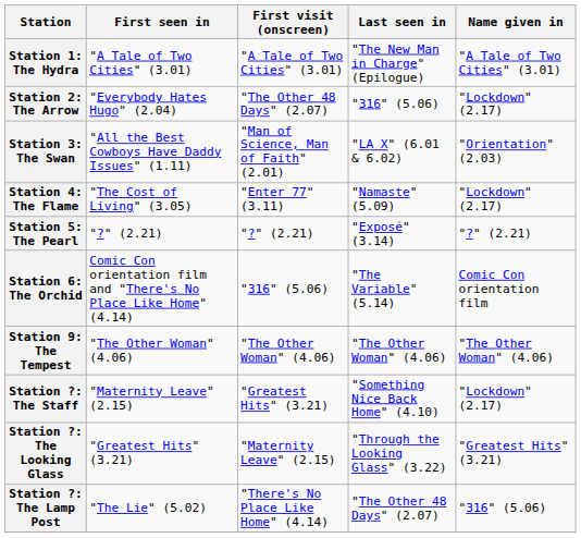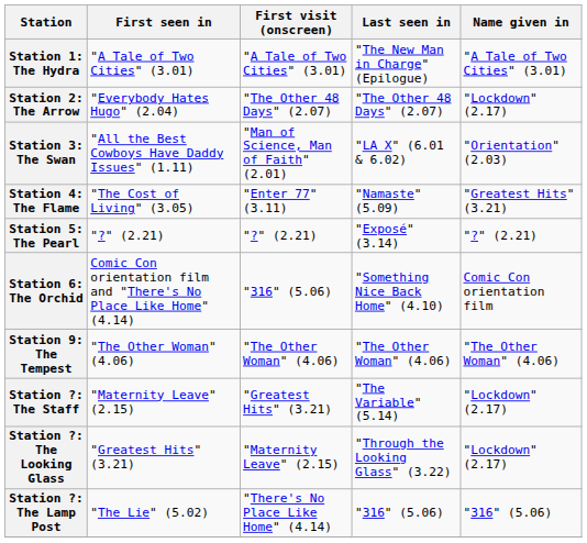 <table class="wikitable">
 <tr>
 <th>Station</th>
 <th>First seen in</th>
 <th>First visit (onscreen)</th>
 <th>Last seen in</th>
 <th>Name given in</th>
 </tr>
 <tr>
 <th>Station 1: The Hydra</th>
 <td>"<a href='#'>A Tale of Two Cities</a>" (3.01)</td>
 <td>"<a href='#'>A Tale of Two Cities</a>" (3.01)</td>
 <td>"<a href='#'>The New Man in Charge</a>" (Epilogue)</td>
 <td>"<a href='#'>A Tale of Two Cities</a>" (3.01)</td>
 </tr>
 <tr>
 <th>Station 2: The Arrow</th>
 <td>"<a href='#'>Everybody Hates Hugo</a>" (2.04)</td>
 <td>"<a href='#'>The Other 48 Days</a>" (2.07)</td>
-<td>"<a href='#'>316</a>" (5.06)</td>
+<td>"<a href='#'>The Other 48 Days</a>" (2.07)</td>
 <td>"<a href='#'>Lockdown</a>" (2.17)</td>
 </tr>
 <tr>
 <th>Station 3: The Swan</th>
 <td>"<a href='#'>All the Best Cowboys Have Daddy Issues</a>" (1.11)</td>
 <td>"<a href='#'>Man of Science, Man of Faith</a>" (2.01)</td>
 <td>"<a href='#'>LA X</a>" (6.01 & 6.02)</td>
 <td>"<a href='#'>Orientation</a>" (2.03)</td>
 </tr>
 <tr>
 <th>Station 4: The Flame</th>
 <td>"<a href='#'>The Cost of Living</a>" (3.05)</td>
 <td>"<a href='#'>Enter 77</a>" (3.11)</td>
 <td>"<a href='#'>Namaste</a>" (5.09)</td>
-<td>"<a href='#'>Lockdown</a>" (2.17)</td>
+<td>"<a href='#'>Greatest Hits</a>" (3.21)</td>
 </tr>
 <tr>
 <th>Station 5: The Pearl</th>
 <td>"<a href='#'>?</a>" (2.21)</td>
 <td>"<a href='#'>?</a>" (2.21)</td>
 <td>"<a href='#'>Exposé</a>" (3.14)</td>
 <td>"<a href='#'>?</a>" (2.21)</td>
 </tr>
 <tr>
 <th>Station 6: The Orchid</th>
 <td><a href='#'>Comic Con</a> orientation film and "<a href='#'>There's No Place Like Home</a>" (4.14)</td>
 <td>"<a href='#'>316</a>" (5.06)</td>
-<td>"<a href='#'>The Variable</a>" (5.14)</td>
+<td>"<a href='#'>Something Nice Back Home</a>" (4.10)</td>
 <td><a href='#'>Comic Con</a> orientation film</td>
 </tr>
 <tr>
 <th>Station 9: The Tempest</th>
 <td>"<a href='#'>The Other Woman</a>" (4.06)</td>
 <td>"<a href='#'>The Other Woman</a>" (4.06)</td>
 <td>"<a href='#'>The Other Woman</a>" (4.06)</td>
 <td>"<a href='#'>The Other Woman</a>" (4.06)</td>
 </tr>
 <tr>
 <th>Station ?: The Staff</th>
 <td>"<a href='#'>Maternity Leave</a>" (2.15)</td>
 <td>"<a href='#'>Greatest Hits</a>" (3.21)</td>
-<td>"<a href='#'>Something Nice Back Home</a>" (4.10)</td>
+<td>"<a href='#'>The Variable</a>" (5.14)</td>
 <td>"<a href='#'>Lockdown</a>" (2.17)</td>
 </tr>
 <tr>
 <th>Station ?: The Looking Glass</th>
 <td>"<a href='#'>Greatest Hits</a>" (3.21)</td>
 <td>"<a href='#'>Maternity Leave</a>" (2.15)</td>
 <td>"<a href='#'>Through the Looking Glass</a>" (3.22)</td>
-<td>"<a href='#'>Greatest Hits</a>" (3.21)</td>
+<td>"<a href='#'>Lockdown</a>" (2.17)</td>
 </tr>
 <tr>
 <th>Station ?: The Lamp Post</th>
 <td>"<a href='#'>The Lie</a>" (5.02)</td>
 <td>"<a href='#'>There's No Place Like Home</a>" (4.14)</td>
-<td>"<a href='#'>The Other 48 Days</a>" (2.07)</td>
+<td>"<a href='#'>316</a>" (5.06)</td>
 <td>"<a href='#'>316</a>" (5.06)</td>
 </tr>
 <tr>
 </tr>
 </table>
